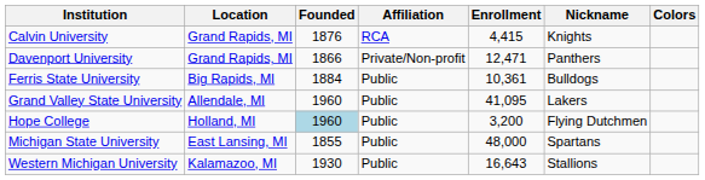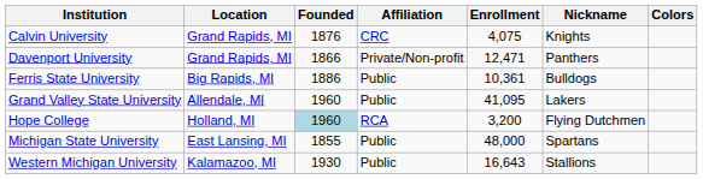 <table class="wikitable sortable">
 <tr>
 <th>Institution</th>
 <th>Location</th>
 <th>Founded</th>
 <th>Affiliation</th>
 <th>Enrollment</th>
 <th>Nickname</th>
 <th>Colors</th>
 </tr>
 <tr>
 <td><a href='#'>Calvin University</a></td>
 <td><a href='#'>Grand Rapids, MI</a></td>
 <td align=center>1876</td>
-<td><a href='#'>RCA</a></td>
-<td align=center>4,415</td>
+<td><a href='#'>CRC</a></td>
+<td align=center>4,075</td>
 <td>Knights</td>
 <td> </td>
 </tr>
 <tr>
 <td><a href='#'>Davenport University</a></td>
 <td><a href='#'>Grand Rapids, MI</a></td>
 <td align=center>1866</td>
 <td>Private/Non-profit</td>
 <td align=center>12,471</td>
 <td>Panthers</td>
 <td> </td>
 </tr>
 <tr>
 <td><a href='#'>Ferris State University</a></td>
 <td><a href='#'>Big Rapids, MI</a></td>
-<td align=center>1884</td>
+<td align=center>1886</td>
 <td>Public</td>
 <td align=center>10,361</td>
 <td>Bulldogs</td>
 <td> </td>
 </tr>
 <tr>
 <td><a href='#'>Grand Valley State University</a></td>
 <td><a href='#'>Allendale, MI</a></td>
 <td align=center>1960</td>
 <td>Public</td>
 <td align=center>41,095</td>
 <td>Lakers</td>
 <td> </td>
 </tr>
 <tr>
 <td><a href='#'>Hope College</a></td>
 <td><a href='#'>Holland, MI</a></td>
 <td align=center style="background: lightblue;">1960</td>
-<td>Public</td>
+<td><a href='#'>RCA</a></td>
 <td align=center>3,200</td>
 <td>Flying Dutchmen</td>
 <td> </td>
 </tr>
 <tr>
 <td><a href='#'>Michigan State University</a></td>
 <td><a href='#'>East Lansing, MI</a></td>
 <td align=center>1855</td>
 <td>Public</td>
 <td Align=center>48,000</td>
 <td>Spartans</td>
 <td> </td>
 </tr>
 <tr>
 <td><a href='#'>Western Michigan University</a></td>
 <td><a href='#'>Kalamazoo, MI</a></td>
 <td align=center>1930</td>
 <td>Public</td>
 <td align=center>16,643</td>
 <td>Stallions</td>
 <td> </td>
 </tr>
 </table>
